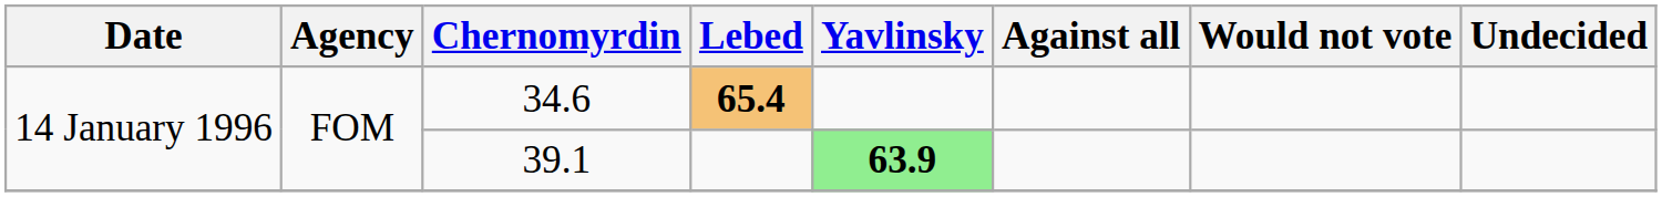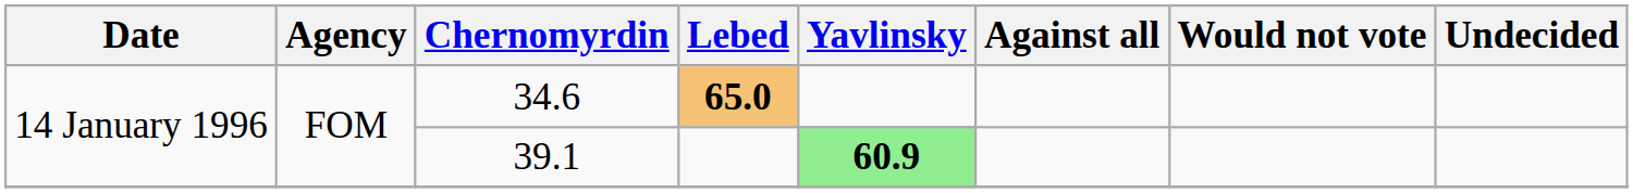 <table class=wikitable style=text-align:center>
 <tr>
 <th>Date</th>
 <th>Agency</th>
 <th><a href='#'>Chernomyrdin</a></th>
 <th><a href='#'>Lebed</a></th>
 <th><a href='#'>Yavlinsky</a></th>
 <th>Against all</th>
 <th>Would not vote</th>
 <th>Undecided</th>
 </tr>
 <tr>
 <td rowspan=2>14 January 1996</td>
 <td rowspan=2>FOM</td>
 <td>34.6</td>
-<td style="background:#f5c276"><strong>65.4</strong></td>
+<td style="background:#f5c276"><strong>65.0</strong></td>
 <td></td>
 <td></td>
 <td></td>
 <td></td>
 </tr>
 <tr>
 <td>39.1</td>
 <td></td>
-<td style="background:#90ee90"><strong>63.9</strong></td>
+<td style="background:#90ee90"><strong>60.9</strong></td>
 <td></td>
 <td></td>
 <td></td>
 </tr>
 <tr>
 </tr>
 </table>
